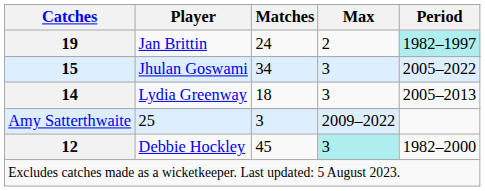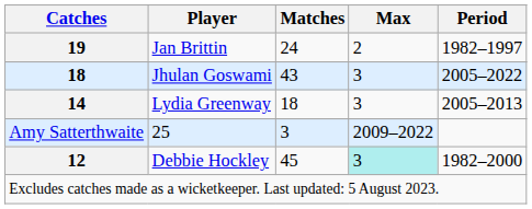 <table class="wikitable">
 <tr>
 </tr>
 <tr>
 <th><a href='#'>Catches</a></th>
 <th>Player</th>
 <th>Matches</th>
 <th>Max</th>
 <th>Period</th>
 </tr>
 <tr>
 <th>19</th>
 <td> <a href='#'>Jan Brittin</a></td>
 <td>24</td>
 <td>2</td>
-<td style="background: paleturquoise;">1982–1997</td>
+<td>1982–1997</td>
 </tr>
 <tr>
 </tr>
 <tr style="background-color:#def;">
-<th style="background-color:#def;">15</th>
+<th style="background-color:#def;">18</th>
 <td> <a href='#'>Jhulan Goswami</a></td>
-<td>34</td>
+<td>43</td>
 <td>3</td>
 <td>2005–2022</td>
 </tr>
 <tr>
 <th rowspan=2>14</th>
 <td> <a href='#'>Lydia Greenway</a></td>
 <td>18</td>
 <td>3</td>
 <td>2005–2013</td>
 </tr>
 <tr>
 </tr>
 <tr style="background-color:#def;">
 <td> <a href='#'>Amy Satterthwaite</a></td>
 <td>25</td>
 <td>3</td>
 <td>2009–2022</td>
 </tr>
 <tr>
 <th>12</th>
 <td> <a href='#'>Debbie Hockley</a></td>
 <td>45</td>
 <td style="background: paleturquoise;">3</td>
 <td>1982–2000</td>
 </tr>
 <tr>
 <td colspan=5><small>Excludes catches made as a wicketkeeper. Last updated: 5 August 2023.</small></td>
 </tr>
 </table>
